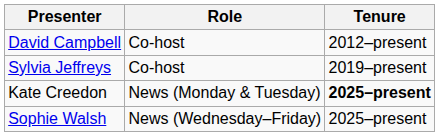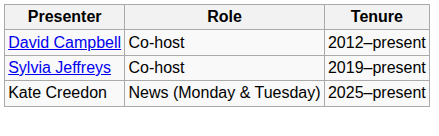 <table class="wikitable">
 <tr>
 <th>Presenter</th>
 <th>Role</th>
 <th>Tenure</th>
 </tr>
 <tr>
 <td><a href='#'>David Campbell</a></td>
 <td>Co-host</td>
 <td>2012–present</td>
 </tr>
 <tr>
 <td><a href='#'>Sylvia Jeffreys</a></td>
 <td>Co-host</td>
 <td>2019–present</td>
 </tr>
 <tr>
 <td>Kate Creedon</td>
 <td>News (Monday & Tuesday)</td>
-<td><strong>2025–present</strong></td>
-</tr>
-<tr>
-<td><a href='#'>Sophie Walsh</a></td>
-<td>News (Wednesday–Friday)</td>
 <td>2025–present</td>
 </tr>
 </table>
